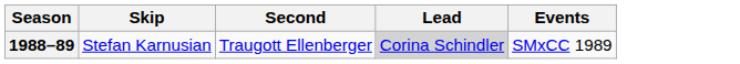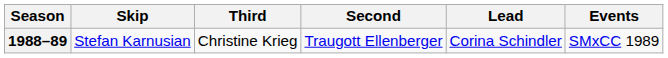 <table class="wikitable">
 <tr>
 <th scope="col">Season</th>
 <th scope="col">Skip</th>
+<th scope="col">Third</th>
 <th scope="col">Second</th>
 <th scope="col">Lead</th>
 <th scope="col">Events</th>
 </tr>
 <tr>
 <th scope="row">1988–89</th>
 <td><a href='#'>Stefan Karnusian</a></td>
+<td>Christine Krieg</td>
 <td><a href='#'>Traugott Ellenberger</a></td>
-<td style="background: lightgrey;"><a href='#'>Corina Schindler</a></td>
+<td><a href='#'>Corina Schindler</a></td>
 <td><a href='#'>SMxCC</a> 1989 </td>
 </tr>
 </table>
